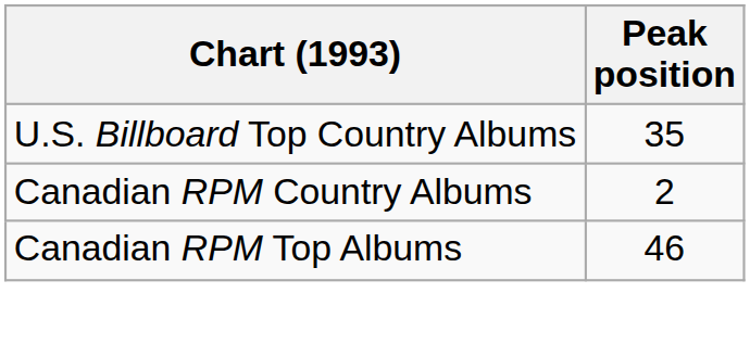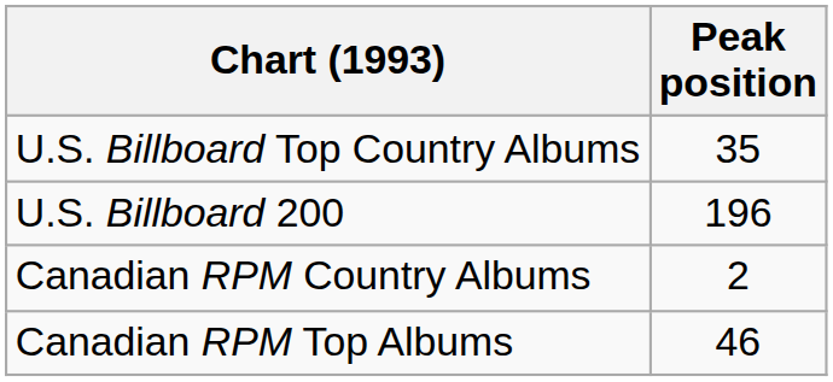 <table class="wikitable">
 <tr>
 <th>Chart (1993)</th>
 <th>Peak<br>position</th>
 </tr>
 <tr>
 <td>U.S. <em>Billboard</em> Top Country Albums</td>
 <td align="center">35</td>
 </tr>
 <tr>
+<td>U.S. <em>Billboard</em> 200</td>
+<td align="center">196</td>
+</tr>
+<tr>
 <td>Canadian <em>RPM</em> Country Albums</td>
 <td align="center">2</td>
 </tr>
 <tr>
 <td>Canadian <em>RPM</em> Top Albums</td>
 <td align="center">46</td>
 </tr>
 </table>
